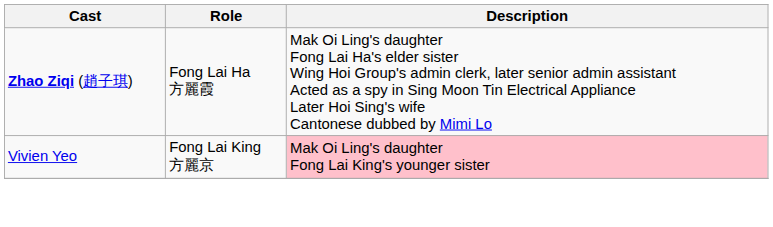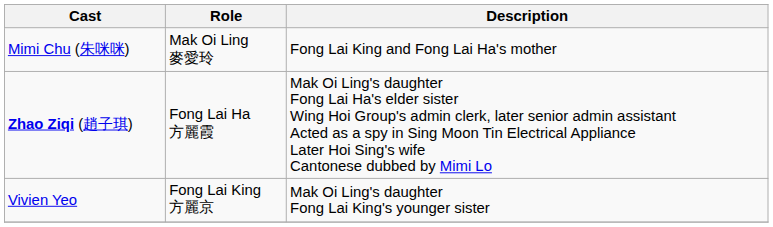 <table class="wikitable" width="65%">
 <tr>
 <th>Cast</th>
 <th>Role</th>
 <th>Description</th>
+</tr>
+<tr>
+<td><a href='#'>Mimi Chu</a> (<a href='#'>朱咪咪</a>)</td>
+<td>Mak Oi Ling<br>麥愛玲</td>
+<td>Fong Lai King and Fong Lai Ha's mother</td>
 </tr>
 <tr>
 <td><strong><a href='#'>Zhao Ziqi</a></strong> (<a href='#'>趙子琪</a>)</td>
 <td>Fong Lai Ha<br>方麗霞</td>
 <td>Mak Oi Ling's daughter<br>Fong Lai Ha's elder sister<br>Wing Hoi Group's admin clerk, later senior admin assistant<br>Acted as a spy in Sing Moon Tin Electrical Appliance<br>Later Hoi Sing's wife<br>Cantonese dubbed by <a href='#'>Mimi Lo</a></td>
 </tr>
 <tr>
 <td><a href='#'>Vivien Yeo</a></td>
 <td>Fong Lai King<br>方麗京</td>
-<td style="background: pink;">Mak Oi Ling's daughter<br>Fong Lai King's younger sister</td>
+<td>Mak Oi Ling's daughter<br>Fong Lai King's younger sister</td>
 </tr>
 <tr>
 </tr>
 </table>
